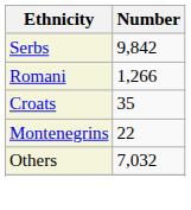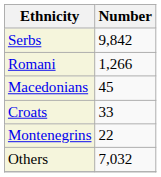 <table class="wikitable">
 <tr>
 <th>Ethnicity</th>
 <th>Number</th>
 </tr>
 <tr>
 <td style="background:#F5F5DC;"><a href='#'>Serbs</a></td>
 <td>9,842</td>
 </tr>
 <tr>
 <td style="background:#F5F5DC;"><a href='#'>Romani</a></td>
 <td>1,266</td>
 </tr>
 <tr>
+<td style="background:#F5F5DC;"><a href='#'>Macedonians</a></td>
+<td>45</td>
+</tr>
+<tr>
 <td style="background:#F5F5DC;"><a href='#'>Croats</a></td>
-<td>35</td>
+<td>33</td>
 </tr>
 <tr>
 <td style="background:#F5F5DC;"><a href='#'>Montenegrins</a></td>
 <td>22</td>
 </tr>
 <tr>
 <td style="background:#F5F5DC;">Others</td>
 <td>7,032</td>
 </tr>
 <tr>
 </tr>
 <tr style="background:#f0f0f0; font-weight:bold"| >
 </tr>
 </table>
